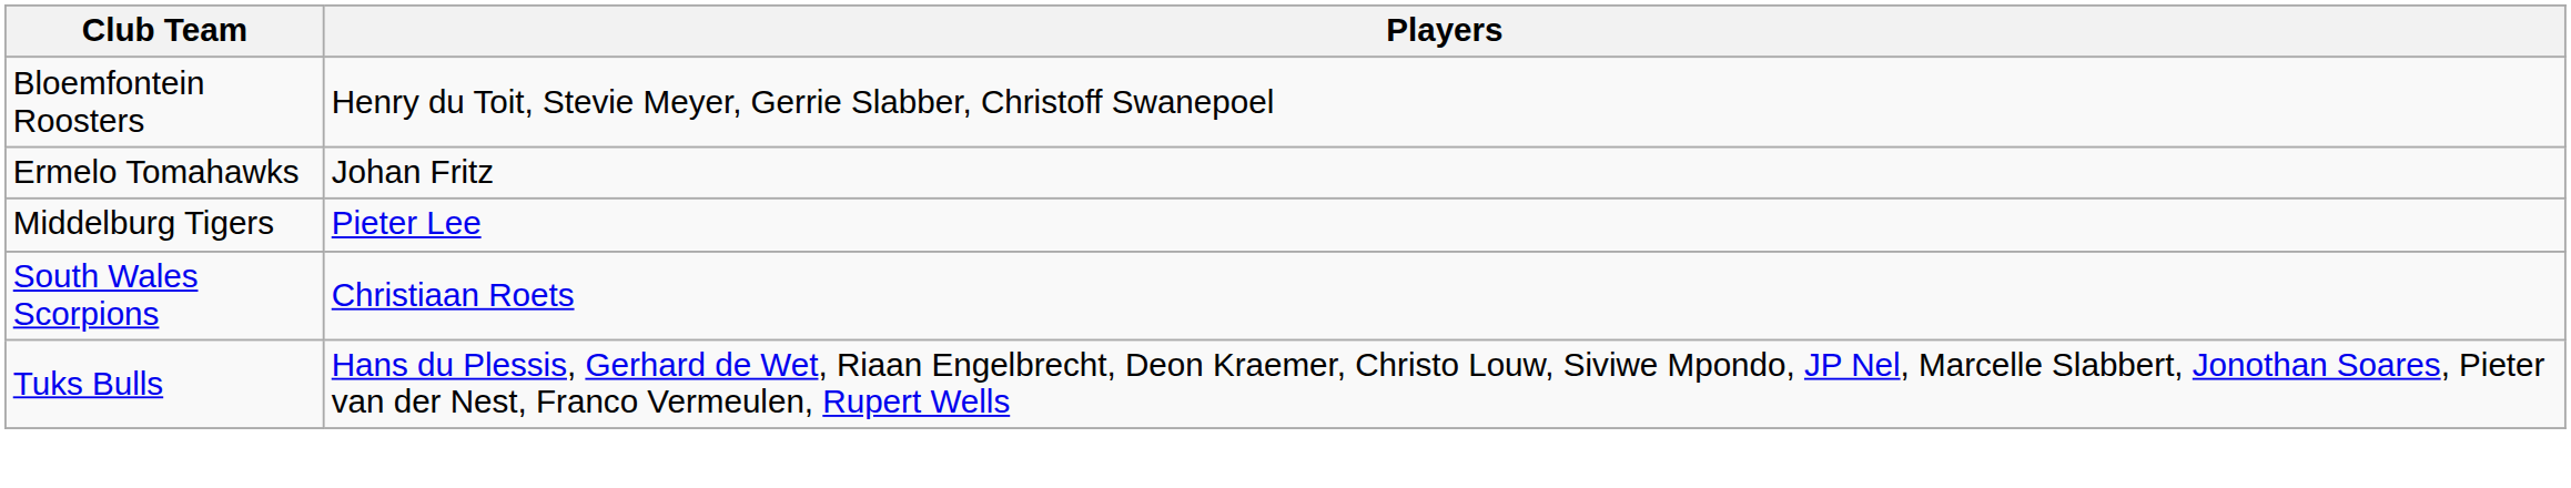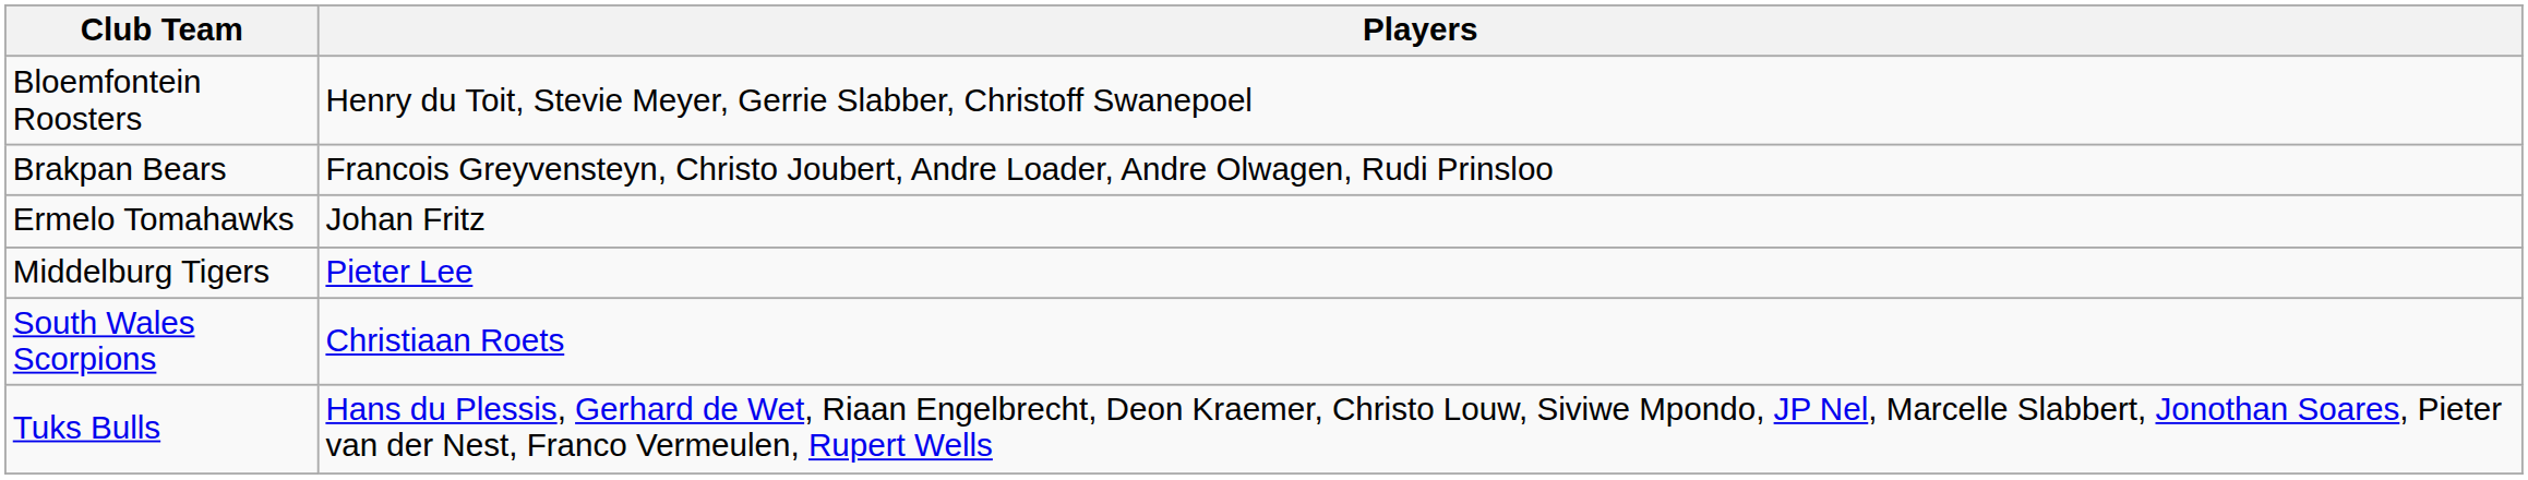 <table class="wikitable">
 <tr>
 <th>Club Team</th>
 <th>Players</th>
 </tr>
 <tr>
 <td> Bloemfontein Roosters</td>
 <td>Henry du Toit, Stevie Meyer, Gerrie Slabber, Christoff Swanepoel</td>
+</tr>
+<tr>
+<td> Brakpan Bears</td>
+<td>Francois Greyvensteyn, Christo Joubert, Andre Loader, Andre Olwagen, Rudi Prinsloo</td>
 </tr>
 <tr>
 <td> Ermelo Tomahawks</td>
 <td>Johan Fritz</td>
 </tr>
 <tr>
 <td> Middelburg Tigers</td>
 <td><a href='#'>Pieter Lee</a></td>
 </tr>
 <tr>
 <td> <a href='#'>South Wales Scorpions</a></td>
 <td><a href='#'>Christiaan Roets</a></td>
 </tr>
 <tr>
 <td> <a href='#'>Tuks Bulls</a></td>
 <td><a href='#'>Hans du Plessis</a>, <a href='#'>Gerhard de Wet</a>, Riaan Engelbrecht, Deon Kraemer, Christo Louw, Siviwe Mpondo, <a href='#'>JP Nel</a>, Marcelle Slabbert, <a href='#'>Jonothan Soares</a>, Pieter van der Nest, Franco Vermeulen, <a href='#'>Rupert Wells</a></td>
 </tr>
 </table>
